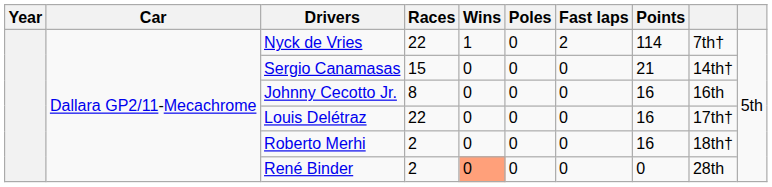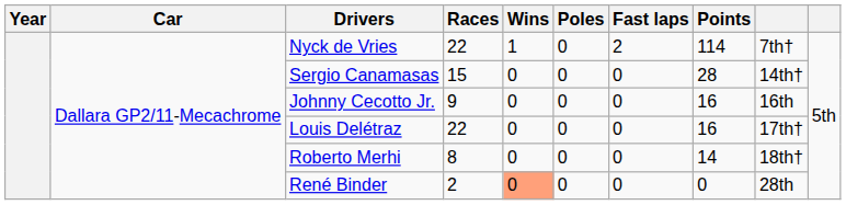 <table class="wikitable" style="font-size:85%">
 <tr>
 <th>Year</th>
 <th>Car</th>
 <th>Drivers</th>
 <th>Races</th>
 <th>Wins</th>
 <th>Poles</th>
 <th>Fast laps</th>
 <th>Points</th>
 <th></th>
 <th></th>
 </tr>
 <tr>
 <th rowspan=6></th>
 <td rowspan=6><a href='#'>Dallara GP2/11</a>-<a href='#'>Mecachrome</a></td>
 <td> <a href='#'>Nyck de Vries</a></td>
 <td>22</td>
 <td>1</td>
 <td>0</td>
 <td>2</td>
 <td>114</td>
 <td>7th†</td>
 <td rowspan=6>5th</td>
 </tr>
 <tr>
 <td> <a href='#'>Sergio Canamasas</a></td>
 <td>15</td>
 <td>0</td>
 <td>0</td>
 <td>0</td>
-<td>21</td>
+<td>28</td>
 <td>14th†</td>
 </tr>
 <tr>
 <td> <a href='#'>Johnny Cecotto Jr.</a></td>
-<td>8</td>
+<td>9</td>
 <td>0</td>
 <td>0</td>
 <td>0</td>
 <td>16</td>
 <td>16th</td>
 </tr>
 <tr>
 <td> <a href='#'>Louis Delétraz</a></td>
 <td>22</td>
 <td>0</td>
 <td>0</td>
 <td>0</td>
 <td>16</td>
 <td>17th†</td>
 </tr>
 <tr>
 <td> <a href='#'>Roberto Merhi</a></td>
-<td>2</td>
+<td>8</td>
 <td>0</td>
 <td>0</td>
 <td>0</td>
-<td>16</td>
+<td>14</td>
 <td>18th†</td>
 </tr>
 <tr>
 <td> <a href='#'>René Binder</a></td>
 <td>2</td>
 <td style="background: lightsalmon;">0</td>
 <td>0</td>
 <td>0</td>
 <td>0</td>
 <td>28th</td>
 </tr>
 </table>
